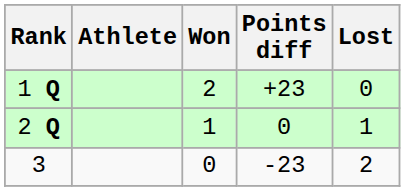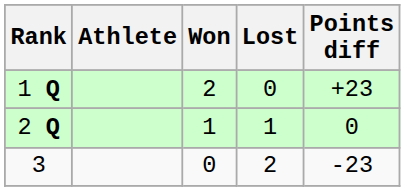 <table class="wikitable">
 <tr>
 <th>Rank</th>
 <th>Athlete</th>
 <th>Won</th>
+<th>Lost</th>
 <th>Points<br>diff</th>
-<th>Lost</th>
 </tr>
 <tr bgcolor="#ccffcc">
 <td align="center">1 <strong>Q</strong></td>
 <td><strong></strong></td>
 <td align="center">2</td>
+<td align="center">0</td>
 <td align="center">+23</td>
-<td align="center">0</td>
 </tr>
 <tr bgcolor="#ccffcc">
 <td align="center">2 <strong>Q</strong></td>
 <td><strong></strong></td>
 <td align="center">1</td>
+<td align="center">1</td>
 <td align="center">0</td>
-<td align="center">1</td>
 </tr>
 <tr>
 <td align="center">3</td>
 <td></td>
 <td align="center">0</td>
+<td align="center">2</td>
 <td align="center">-23</td>
-<td align="center">2</td>
 </tr>
 </table>
